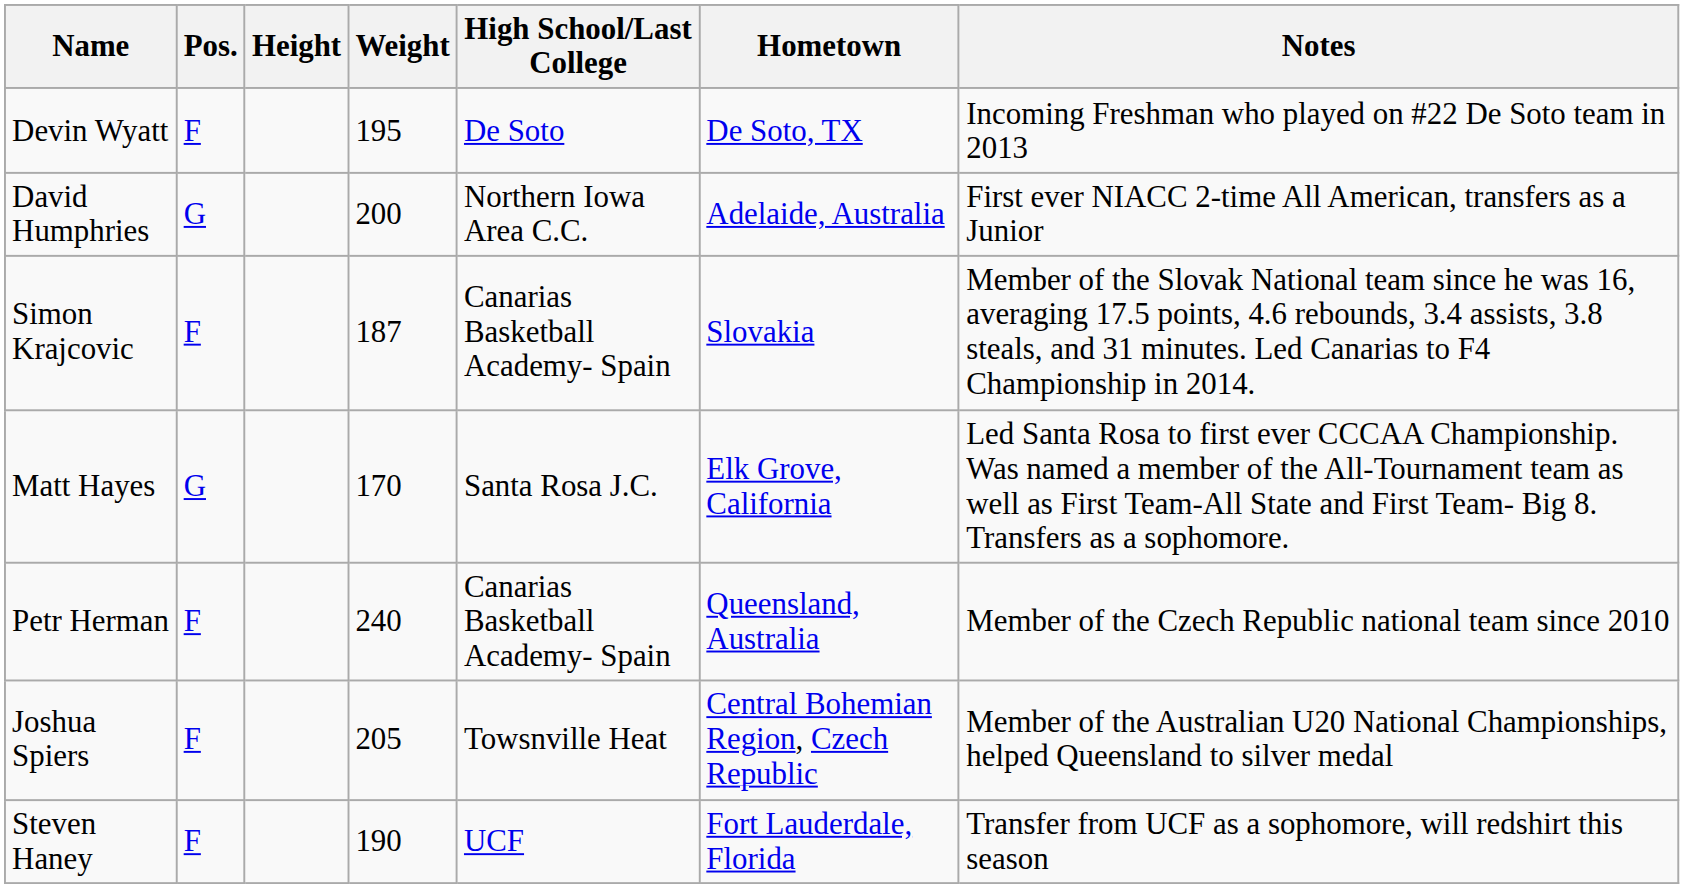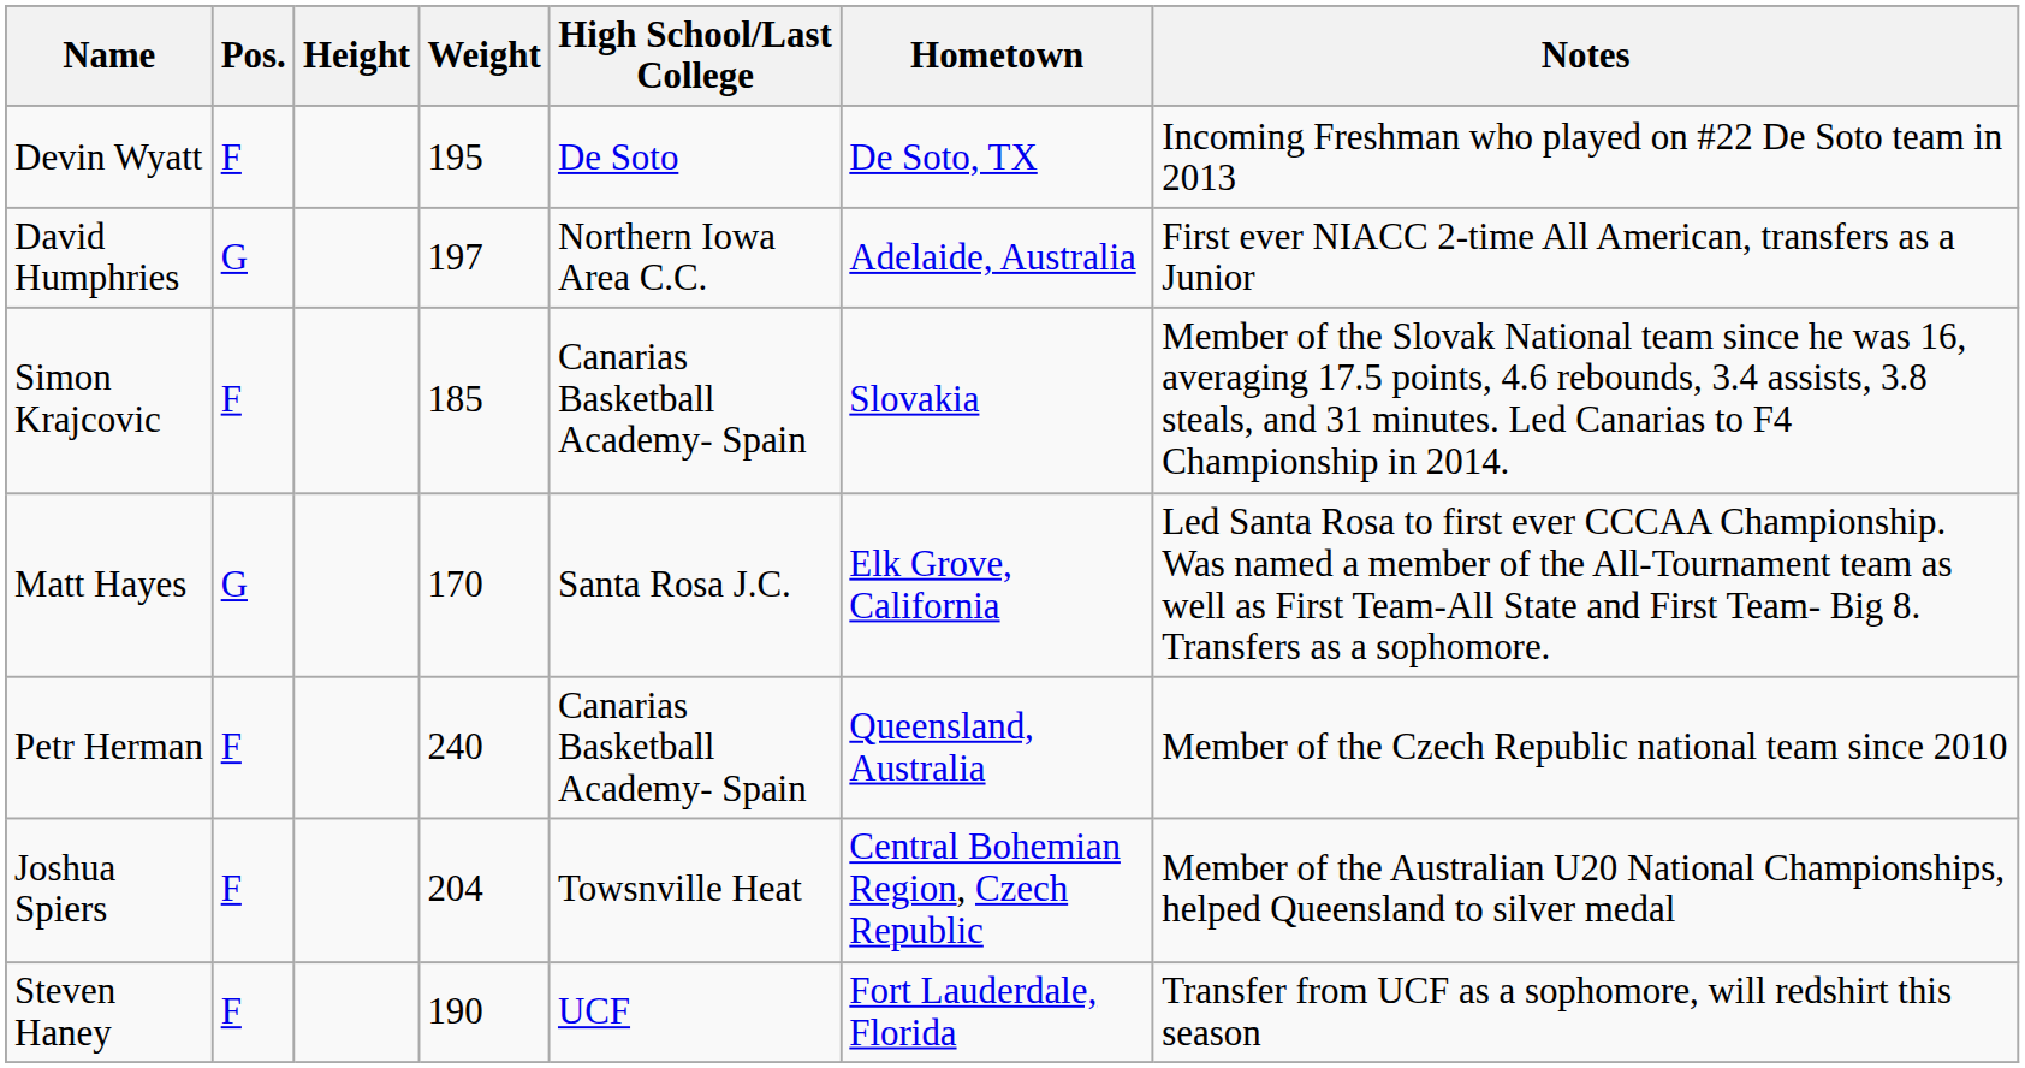 <table class="wikitable sortable" border="1">
 <tr>
 <th>Name</th>
 <th>Pos.</th>
 <th>Height</th>
 <th>Weight</th>
 <th>High School/Last College</th>
 <th>Hometown</th>
 <th class="unsortable">Notes</th>
 </tr>
 <tr>
 <td>Devin Wyatt</td>
 <td><a href='#'>F</a></td>
 <td></td>
 <td>195</td>
 <td><a href='#'>De Soto</a></td>
 <td><a href='#'>De Soto, TX</a></td>
 <td>Incoming Freshman who played on #22 De Soto team in 2013</td>
 </tr>
 <tr>
 <td>David Humphries</td>
 <td><a href='#'>G</a></td>
 <td></td>
-<td>200</td>
+<td>197</td>
 <td>Northern Iowa Area C.C.</td>
 <td><a href='#'>Adelaide, Australia</a></td>
 <td>First ever NIACC 2-time All American, transfers as a Junior</td>
 </tr>
 <tr>
 <td>Simon Krajcovic</td>
 <td><a href='#'>F</a></td>
 <td></td>
-<td>187</td>
+<td>185</td>
 <td>Canarias Basketball Academy- Spain</td>
 <td><a href='#'>Slovakia</a></td>
 <td>Member of the Slovak National team since he was 16, averaging 17.5 points, 4.6 rebounds, 3.4 assists, 3.8 steals, and 31 minutes. Led Canarias to F4 Championship in 2014.</td>
 </tr>
 <tr>
 <td>Matt Hayes</td>
 <td><a href='#'>G</a></td>
 <td></td>
 <td>170</td>
 <td>Santa Rosa J.C.</td>
 <td><a href='#'>Elk Grove, California</a></td>
 <td>Led Santa Rosa to first ever CCCAA Championship. Was named a member of the All-Tournament team as well as First Team-All State and First Team- Big 8. Transfers as a sophomore.</td>
 </tr>
 <tr>
 <td>Petr Herman</td>
 <td><a href='#'>F</a></td>
 <td></td>
 <td>240</td>
 <td>Canarias Basketball Academy- Spain</td>
 <td><a href='#'>Queensland, Australia</a></td>
 <td>Member of the Czech Republic national team since 2010</td>
 </tr>
 <tr>
 <td>Joshua Spiers</td>
 <td><a href='#'>F</a></td>
 <td></td>
-<td>205</td>
+<td>204</td>
 <td>Towsnville Heat</td>
 <td><a href='#'>Central Bohemian Region</a>, <a href='#'>Czech Republic</a></td>
 <td>Member of the Australian U20 National Championships, helped Queensland to silver medal</td>
 </tr>
 <tr>
 <td>Steven Haney</td>
 <td><a href='#'>F</a></td>
 <td></td>
 <td>190</td>
 <td><a href='#'>UCF</a></td>
 <td><a href='#'>Fort Lauderdale, Florida</a></td>
 <td>Transfer from UCF as a sophomore, will redshirt this season</td>
 </tr>
 </table>
